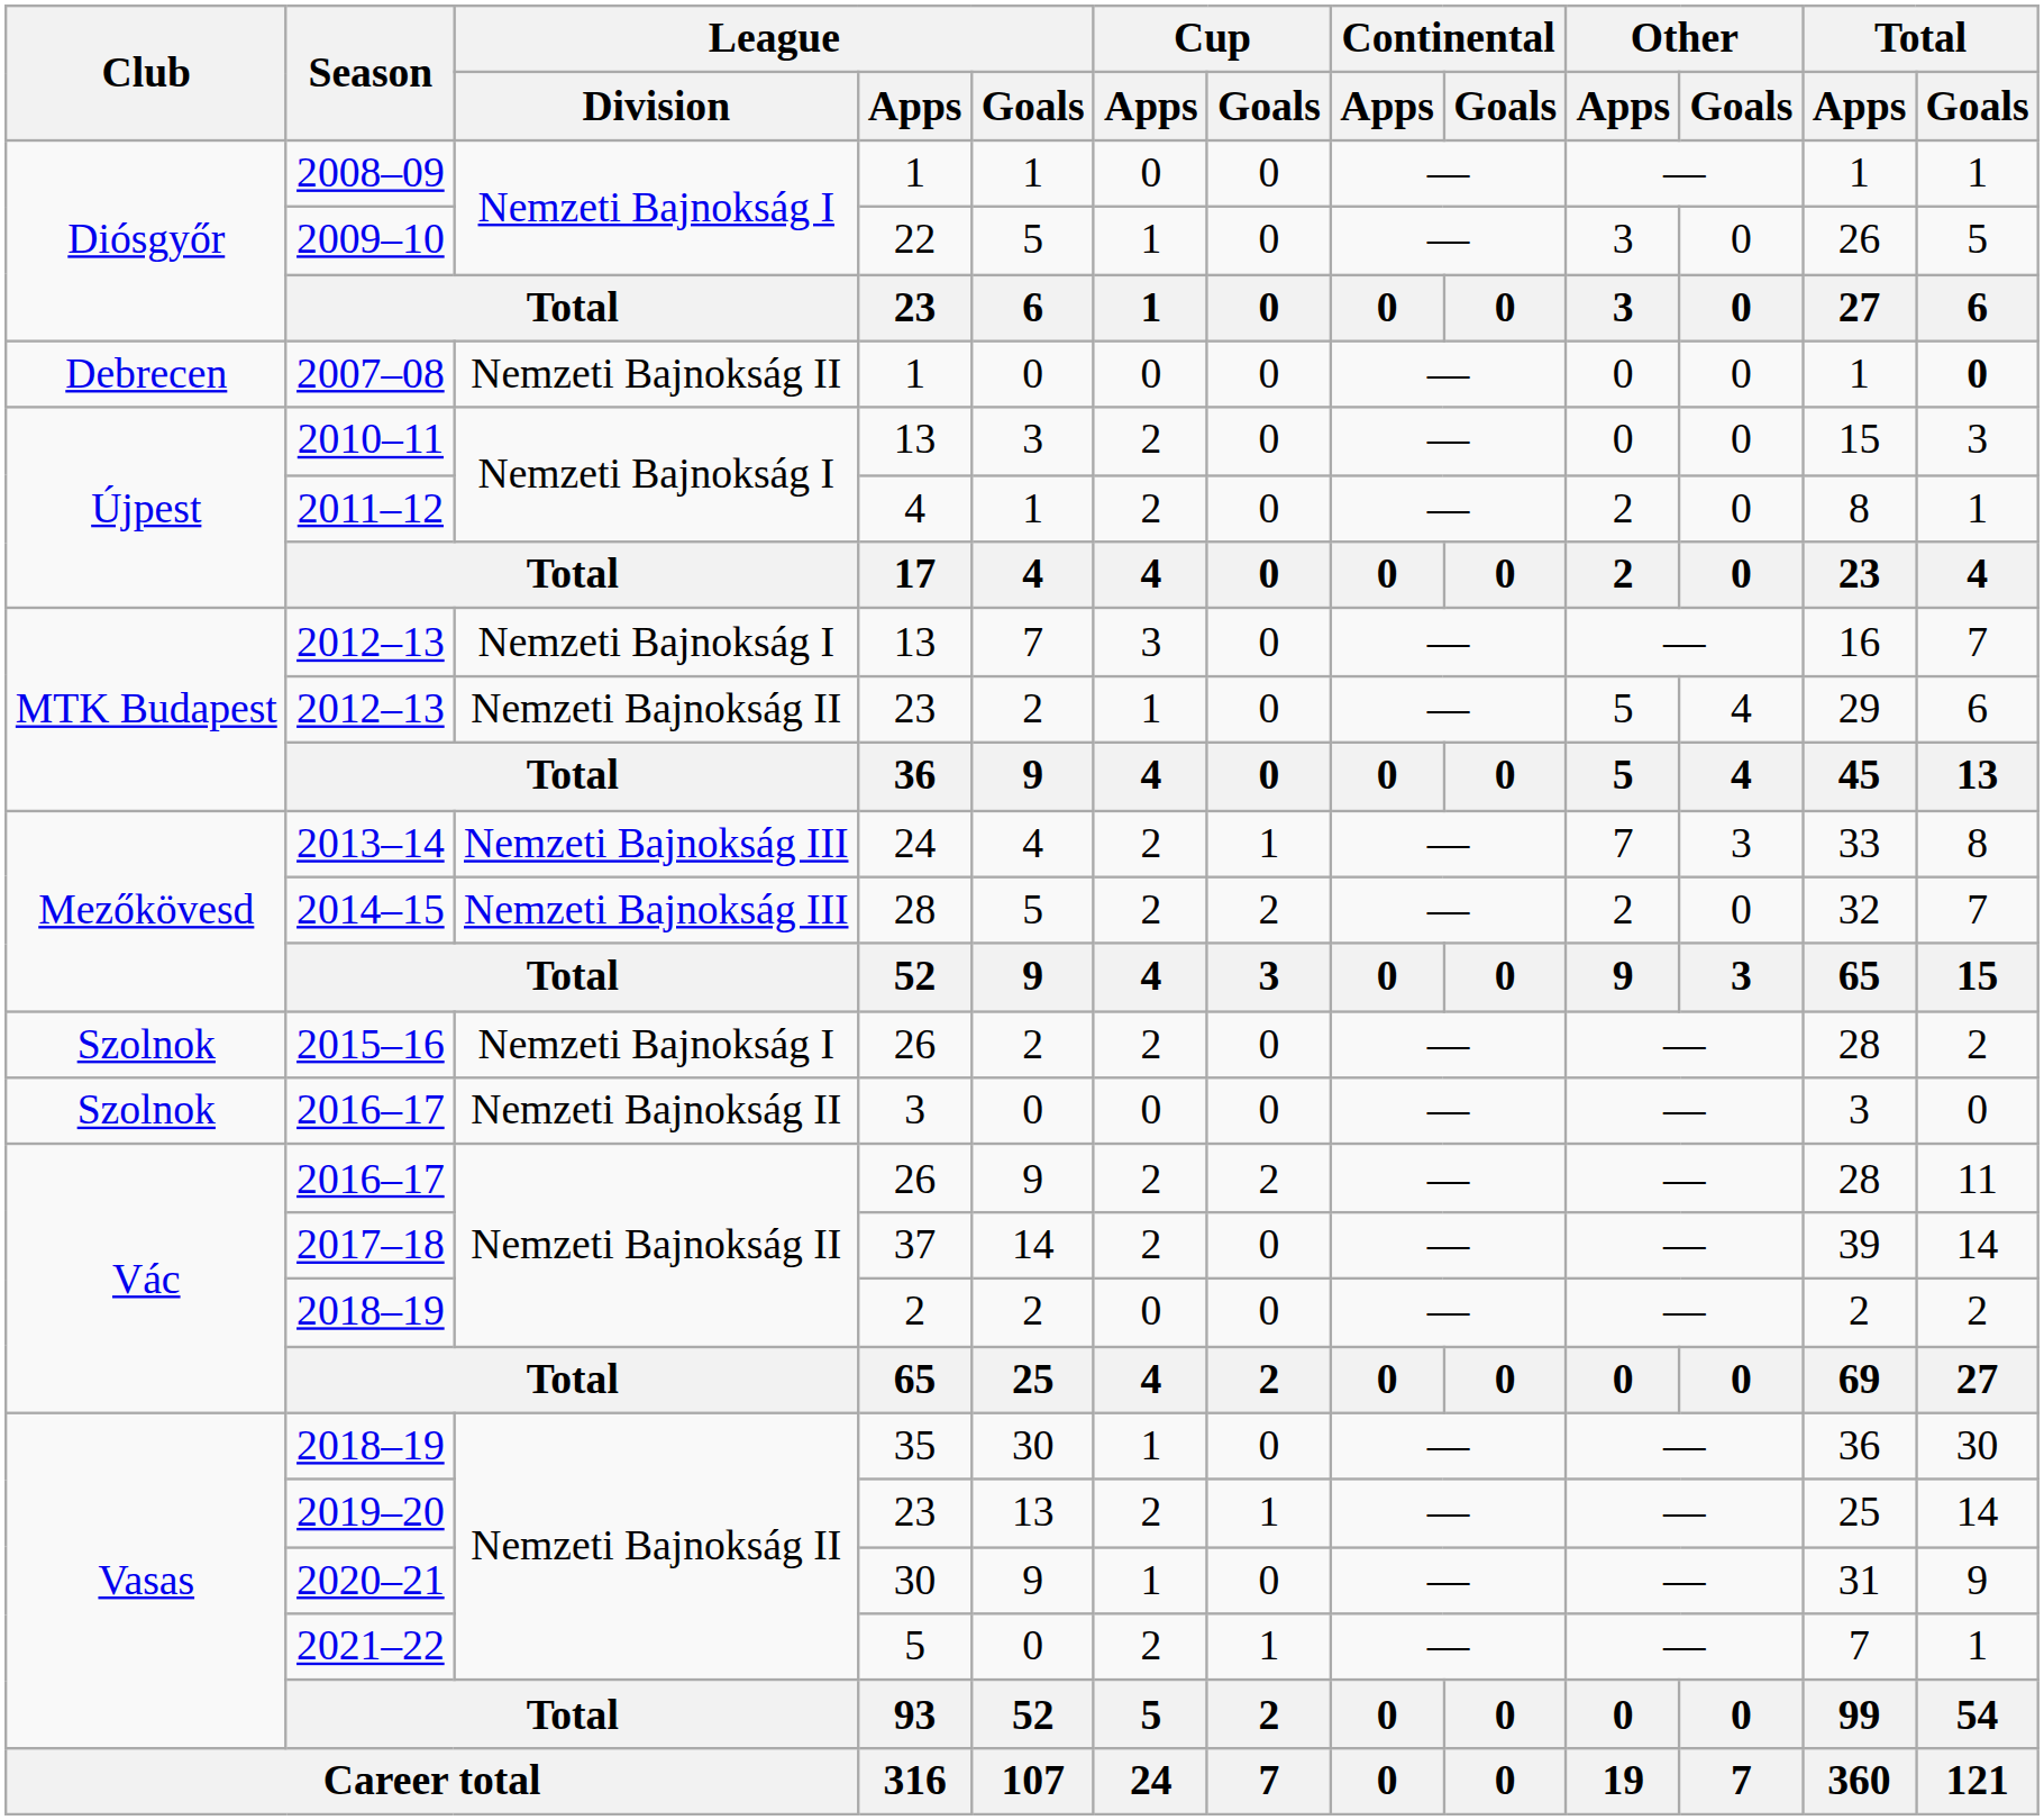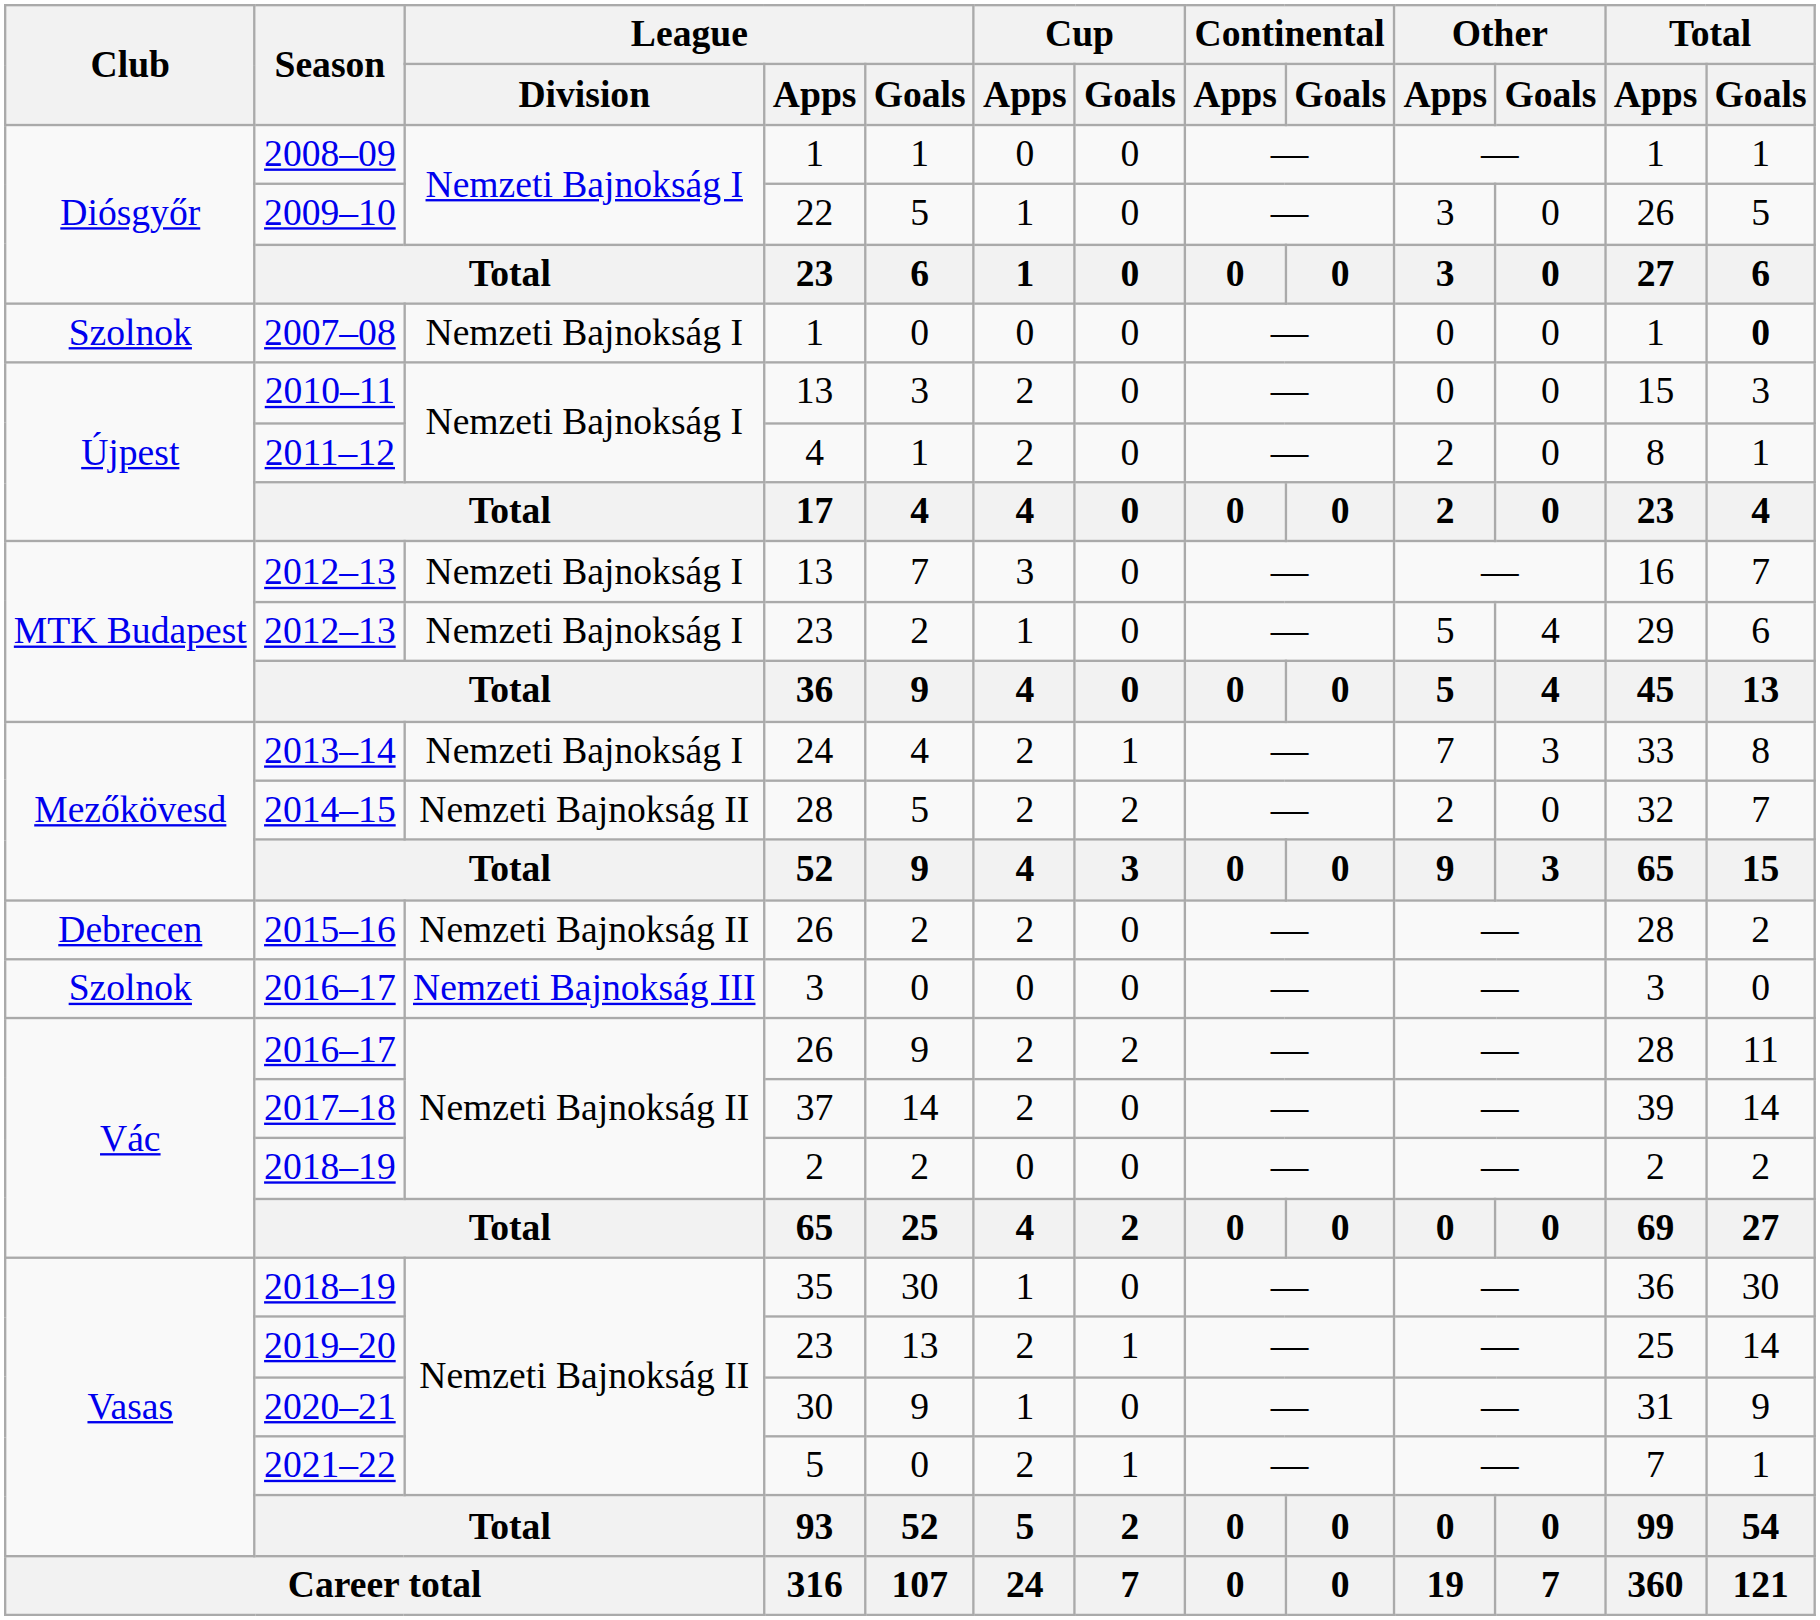 <table class="wikitable" style="text-align:center">
 <tr>
 <th rowspan="2">Club</th>
 <th rowspan="2">Season</th>
 <th colspan="3">League</th>
 <th colspan="2">Cup</th>
 <th colspan="2">Continental</th>
 <th colspan="2">Other</th>
 <th colspan="2">Total</th>
 </tr>
 <tr>
 <th>Division</th>
 <th>Apps</th>
 <th>Goals</th>
 <th>Apps</th>
 <th>Goals</th>
 <th>Apps</th>
 <th>Goals</th>
 <th>Apps</th>
 <th>Goals</th>
 <th>Apps</th>
 <th>Goals</th>
 </tr>
 <tr>
 <td rowspan="3"><a href='#'>Diósgyőr</a></td>
 <td><a href='#'>2008–09</a></td>
 <td rowspan="2"><a href='#'>Nemzeti Bajnokság I</a></td>
 <td>1</td>
 <td>1</td>
 <td>0</td>
 <td>0</td>
 <td colspan="2">—</td>
 <td colspan="2">—</td>
 <td>1</td>
 <td>1</td>
 </tr>
 <tr>
 <td><a href='#'>2009–10</a></td>
 <td>22</td>
 <td>5</td>
 <td>1</td>
 <td>0</td>
 <td colspan="2">—</td>
 <td>3</td>
 <td>0</td>
 <td>26</td>
 <td>5</td>
 </tr>
 <tr>
 <th colspan="2">Total</th>
 <th>23</th>
 <th>6</th>
 <th>1</th>
 <th>0</th>
 <th>0</th>
 <th>0</th>
 <th>3</th>
 <th>0</th>
 <th>27</th>
 <th>6</th>
 </tr>
 <tr>
-<td><a href='#'>Debrecen</a></td>
+<td><a href='#'>Szolnok</a></td>
 <td><a href='#'>2007–08</a></td>
-<td>Nemzeti Bajnokság II</td>
+<td>Nemzeti Bajnokság I</td>
 <td>1</td>
 <td>0</td>
 <td>0</td>
 <td>0</td>
 <td colspan="2">—</td>
 <td>0</td>
 <td>0</td>
 <td>1</td>
 <td><strong>0</strong></td>
 </tr>
 <tr>
 <td rowspan="3"><a href='#'>Újpest</a></td>
 <td><a href='#'>2010–11</a></td>
 <td rowspan="2">Nemzeti Bajnokság I</td>
 <td>13</td>
 <td>3</td>
 <td>2</td>
 <td>0</td>
 <td colspan="2">—</td>
 <td>0</td>
 <td>0</td>
 <td>15</td>
 <td>3</td>
 </tr>
 <tr>
 <td><a href='#'>2011–12</a></td>
 <td>4</td>
 <td>1</td>
 <td>2</td>
 <td>0</td>
 <td colspan="2">—</td>
 <td>2</td>
 <td>0</td>
 <td>8</td>
 <td>1</td>
 </tr>
 <tr>
 <th colspan="2">Total</th>
 <th>17</th>
 <th>4</th>
 <th>4</th>
 <th>0</th>
 <th>0</th>
 <th>0</th>
 <th>2</th>
 <th>0</th>
 <th>23</th>
 <th>4</th>
 </tr>
 <tr>
 <td rowspan="3"><a href='#'>MTK Budapest</a></td>
 <td><a href='#'>2012–13</a></td>
 <td>Nemzeti Bajnokság I</td>
 <td>13</td>
 <td>7</td>
 <td>3</td>
 <td>0</td>
 <td colspan="2">—</td>
 <td colspan="2">—</td>
 <td>16</td>
 <td>7</td>
 </tr>
 <tr>
 <td><a href='#'>2012–13</a></td>
-<td>Nemzeti Bajnokság II</td>
+<td>Nemzeti Bajnokság I</td>
 <td>23</td>
 <td>2</td>
 <td>1</td>
 <td>0</td>
 <td colspan="2">—</td>
 <td>5</td>
 <td>4</td>
 <td>29</td>
 <td>6</td>
 </tr>
 <tr>
 <th colspan="2">Total</th>
 <th>36</th>
 <th>9</th>
 <th>4</th>
 <th>0</th>
 <th>0</th>
 <th>0</th>
 <th>5</th>
 <th>4</th>
 <th>45</th>
 <th>13</th>
 </tr>
 <tr>
 <td rowspan="3"><a href='#'>Mezőkövesd</a></td>
 <td><a href='#'>2013–14</a></td>
-<td><a href='#'>Nemzeti Bajnokság III</a></td>
+<td>Nemzeti Bajnokság I</td>
 <td>24</td>
 <td>4</td>
 <td>2</td>
 <td>1</td>
 <td colspan="2">—</td>
 <td>7</td>
 <td>3</td>
 <td>33</td>
 <td>8</td>
 </tr>
 <tr>
 <td><a href='#'>2014–15</a></td>
-<td><a href='#'>Nemzeti Bajnokság III</a></td>
+<td>Nemzeti Bajnokság II</td>
 <td>28</td>
 <td>5</td>
 <td>2</td>
 <td>2</td>
 <td colspan="2">—</td>
 <td>2</td>
 <td>0</td>
 <td>32</td>
 <td>7</td>
 </tr>
 <tr>
 <th colspan="2">Total</th>
 <th>52</th>
 <th>9</th>
 <th>4</th>
 <th>3</th>
 <th>0</th>
 <th>0</th>
 <th>9</th>
 <th>3</th>
 <th>65</th>
 <th>15</th>
 </tr>
 <tr>
-<td><a href='#'>Szolnok</a></td>
+<td><a href='#'>Debrecen</a></td>
 <td><a href='#'>2015–16</a></td>
-<td>Nemzeti Bajnokság I</td>
+<td>Nemzeti Bajnokság II</td>
 <td>26</td>
 <td>2</td>
 <td>2</td>
 <td>0</td>
 <td colspan="2">—</td>
 <td colspan="2">—</td>
 <td>28</td>
 <td>2</td>
 </tr>
 <tr>
 <td><a href='#'>Szolnok</a></td>
 <td><a href='#'>2016–17</a></td>
-<td>Nemzeti Bajnokság II</td>
+<td><a href='#'>Nemzeti Bajnokság III</a></td>
 <td>3</td>
 <td>0</td>
 <td>0</td>
 <td>0</td>
 <td colspan="2">—</td>
 <td colspan="2">—</td>
 <td>3</td>
 <td>0</td>
 </tr>
 <tr>
 <td rowspan="4"><a href='#'>Vác</a></td>
 <td><a href='#'>2016–17</a></td>
 <td rowspan="3">Nemzeti Bajnokság II</td>
 <td>26</td>
 <td>9</td>
 <td>2</td>
 <td>2</td>
 <td colspan="2">—</td>
 <td colspan="2">—</td>
 <td>28</td>
 <td>11</td>
 </tr>
 <tr>
 <td><a href='#'>2017–18</a></td>
 <td>37</td>
 <td>14</td>
 <td>2</td>
 <td>0</td>
 <td colspan="2">—</td>
 <td colspan="2">—</td>
 <td>39</td>
 <td>14</td>
 </tr>
 <tr>
 <td><a href='#'>2018–19</a></td>
 <td>2</td>
 <td>2</td>
 <td>0</td>
 <td>0</td>
 <td colspan="2">—</td>
 <td colspan="2">—</td>
 <td>2</td>
 <td>2</td>
 </tr>
 <tr>
 <th colspan="2">Total</th>
 <th>65</th>
 <th>25</th>
 <th>4</th>
 <th>2</th>
 <th>0</th>
 <th>0</th>
 <th>0</th>
 <th>0</th>
 <th>69</th>
 <th>27</th>
 </tr>
 <tr>
 <td rowspan="5"><a href='#'>Vasas</a></td>
 <td><a href='#'>2018–19</a></td>
 <td rowspan="4">Nemzeti Bajnokság II</td>
 <td>35</td>
 <td>30</td>
 <td>1</td>
 <td>0</td>
 <td colspan="2">—</td>
 <td colspan="2">—</td>
 <td>36</td>
 <td>30</td>
 </tr>
 <tr>
 <td><a href='#'>2019–20</a></td>
 <td>23</td>
 <td>13</td>
 <td>2</td>
 <td>1</td>
 <td colspan="2">—</td>
 <td colspan="2">—</td>
 <td>25</td>
 <td>14</td>
 </tr>
 <tr>
 <td><a href='#'>2020–21</a></td>
 <td>30</td>
 <td>9</td>
 <td>1</td>
 <td>0</td>
 <td colspan="2">—</td>
 <td colspan="2">—</td>
 <td>31</td>
 <td>9</td>
 </tr>
 <tr>
 <td><a href='#'>2021–22</a></td>
 <td>5</td>
 <td>0</td>
 <td>2</td>
 <td>1</td>
 <td colspan="2">—</td>
 <td colspan="2">—</td>
 <td>7</td>
 <td>1</td>
 </tr>
 <tr>
 <th colspan="2">Total</th>
 <th>93</th>
 <th>52</th>
 <th>5</th>
 <th>2</th>
 <th>0</th>
 <th>0</th>
 <th>0</th>
 <th>0</th>
 <th>99</th>
 <th>54</th>
 </tr>
 <tr>
 <th colspan="3">Career total</th>
 <th>316</th>
 <th>107</th>
 <th>24</th>
 <th>7</th>
 <th>0</th>
 <th>0</th>
 <th>19</th>
 <th>7</th>
 <th>360</th>
 <th>121</th>
 </tr>
 </table>
